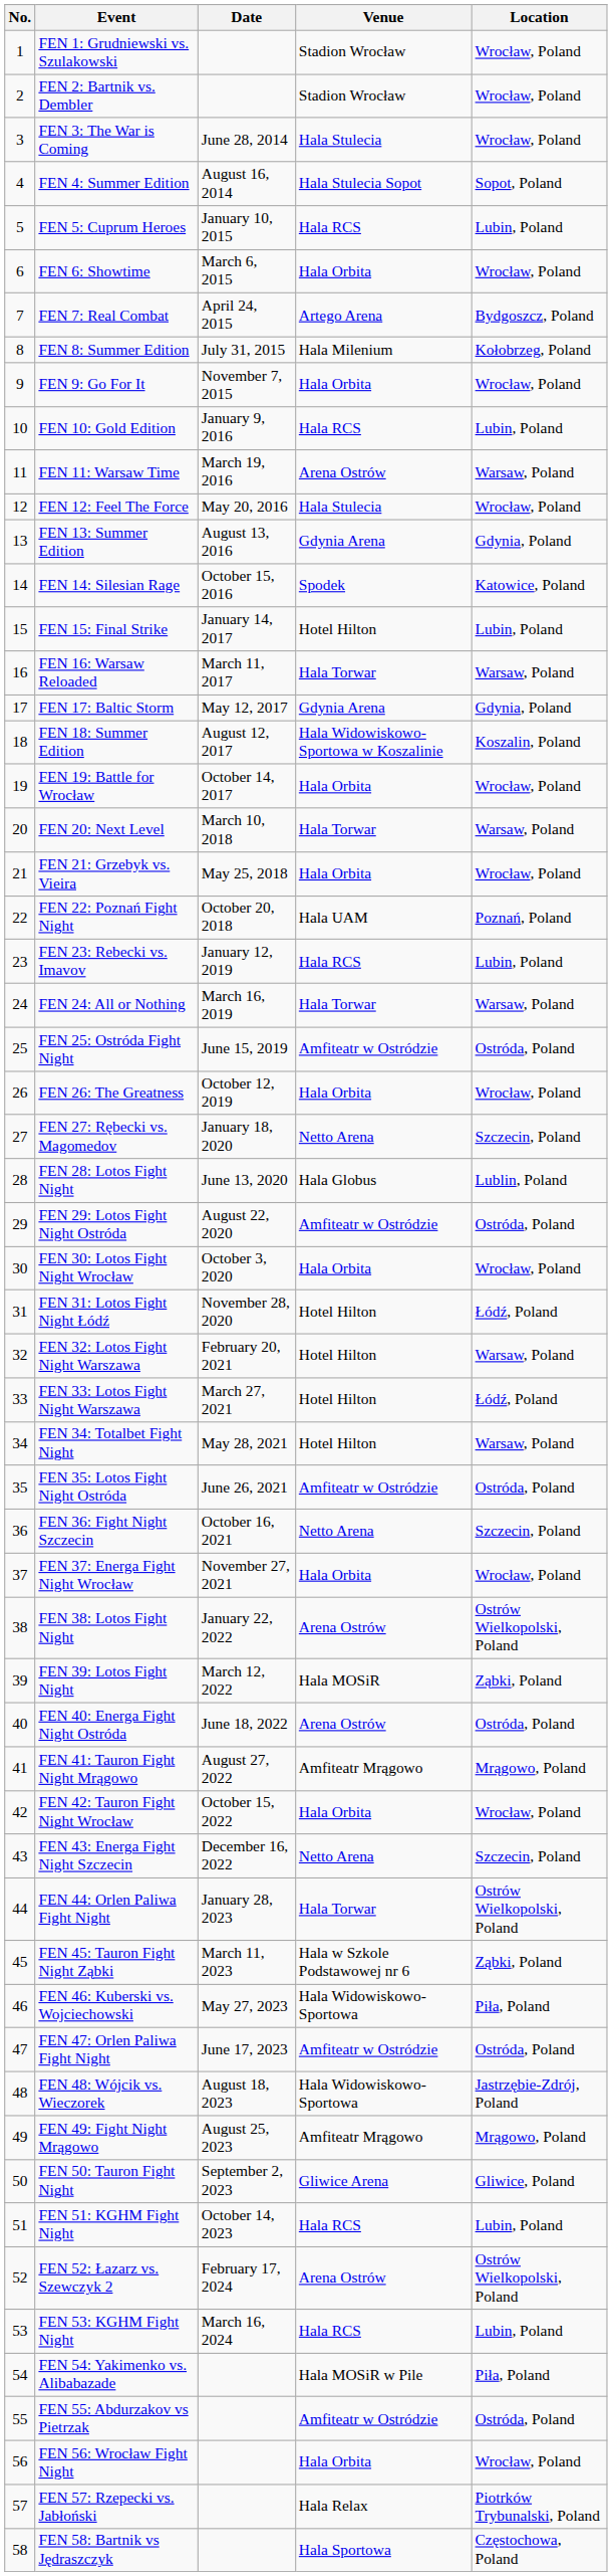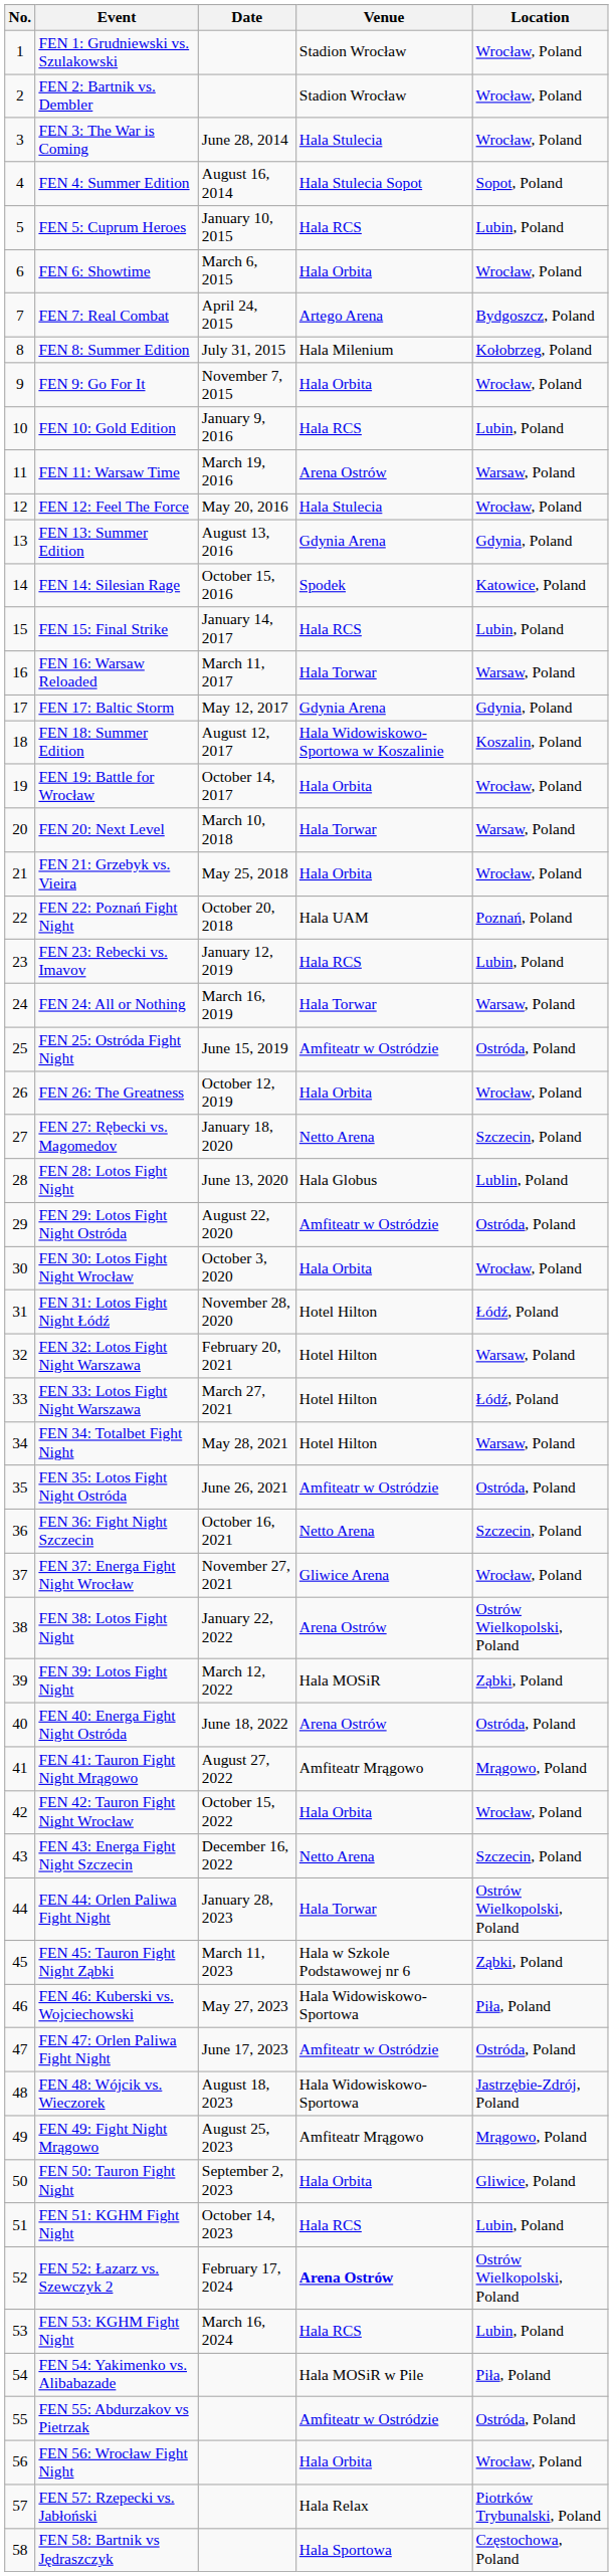 <table class="wikitable sortable" style="width:90%; margin:auto; font-size:90%;">
 <tr>
 <th>No.</th>
 <th>Event</th>
 <th>Date</th>
 <th>Venue</th>
 <th>Location</th>
 </tr>
 <tr>
 <td align=center>1</td>
 <td><a href='#'>FEN 1: Grudniewski vs. Szulakowski</a></td>
 <td></td>
 <td>Stadion Wrocław</td>
 <td> <a href='#'>Wrocław</a>, Poland</td>
 </tr>
 <tr>
 <td align=center>2</td>
 <td><a href='#'>FEN 2: Bartnik vs. Dembler</a></td>
 <td></td>
 <td>Stadion Wrocław</td>
 <td> <a href='#'>Wrocław</a>, Poland</td>
 </tr>
 <tr>
 <td align=center>3</td>
 <td><a href='#'>FEN 3: The War is Coming</a></td>
 <td>June 28, 2014</td>
 <td><a href='#'>Hala Stulecia</a></td>
 <td> <a href='#'>Wrocław</a>, Poland</td>
 </tr>
 <tr>
 <td align=center>4</td>
 <td><a href='#'>FEN 4: Summer Edition</a></td>
 <td>August 16, 2014</td>
 <td><a href='#'>Hala Stulecia Sopot</a></td>
 <td> <a href='#'>Sopot</a>, Poland</td>
 </tr>
 <tr>
 <td align=center>5</td>
 <td><a href='#'>FEN 5: Cuprum Heroes</a></td>
 <td>January 10, 2015</td>
 <td><a href='#'>Hala RCS</a></td>
 <td> <a href='#'>Lubin</a>, Poland</td>
 </tr>
 <tr>
 <td align=center>6</td>
 <td><a href='#'>FEN 6: Showtime</a></td>
 <td>March 6, 2015</td>
 <td><a href='#'>Hala Orbita</a></td>
 <td> <a href='#'>Wrocław</a>, Poland</td>
 </tr>
 <tr>
 <td align=center>7</td>
 <td><a href='#'>FEN 7: Real Combat</a></td>
 <td>April 24, 2015</td>
 <td><a href='#'>Artego Arena</a></td>
 <td> <a href='#'>Bydgoszcz</a>, Poland</td>
 </tr>
 <tr>
 <td align=center>8</td>
 <td><a href='#'>FEN 8: Summer Edition</a></td>
 <td>July 31, 2015</td>
 <td>Hala Milenium</td>
 <td> <a href='#'>Kołobrzeg</a>, Poland</td>
 </tr>
 <tr>
 <td align=center>9</td>
 <td><a href='#'>FEN 9: Go For It</a></td>
 <td>November 7, 2015</td>
 <td><a href='#'>Hala Orbita</a></td>
 <td> <a href='#'>Wrocław</a>, Poland</td>
 </tr>
 <tr>
 <td align=center>10</td>
 <td><a href='#'>FEN 10: Gold Edition</a></td>
 <td>January 9, 2016</td>
 <td><a href='#'>Hala RCS</a></td>
 <td> <a href='#'>Lubin</a>, Poland</td>
 </tr>
 <tr>
 <td align=center>11</td>
 <td><a href='#'>FEN 11: Warsaw Time</a></td>
 <td>March 19, 2016</td>
 <td><a href='#'>Arena Ostrów</a></td>
 <td> <a href='#'>Warsaw</a>, Poland</td>
 </tr>
 <tr>
 <td align=center>12</td>
 <td><a href='#'>FEN 12: Feel The Force</a></td>
 <td>May 20, 2016</td>
 <td><a href='#'>Hala Stulecia</a></td>
 <td> <a href='#'>Wrocław</a>, Poland</td>
 </tr>
 <tr>
 <td align=center>13</td>
 <td><a href='#'>FEN 13: Summer Edition</a></td>
 <td>August 13, 2016</td>
 <td><a href='#'>Gdynia Arena</a></td>
 <td> <a href='#'>Gdynia</a>, Poland</td>
 </tr>
 <tr>
 <td align=center>14</td>
 <td><a href='#'>FEN 14: Silesian Rage</a></td>
 <td>October 15, 2016</td>
 <td><a href='#'>Spodek</a></td>
 <td> <a href='#'>Katowice</a>, Poland</td>
 </tr>
 <tr>
 <td align=center>15</td>
 <td><a href='#'>FEN 15: Final Strike</a></td>
 <td>January 14, 2017</td>
-<td>Hotel Hilton</td>
+<td><a href='#'>Hala RCS</a></td>
 <td> <a href='#'>Lubin</a>, Poland</td>
 </tr>
 <tr>
 <td align=center>16</td>
 <td><a href='#'>FEN 16: Warsaw Reloaded</a></td>
 <td>March 11, 2017</td>
 <td><a href='#'>Hala Torwar</a></td>
 <td> <a href='#'>Warsaw</a>, Poland</td>
 </tr>
 <tr>
 <td align=center>17</td>
 <td><a href='#'>FEN 17: Baltic Storm</a></td>
 <td>May 12, 2017</td>
 <td><a href='#'>Gdynia Arena</a></td>
 <td> <a href='#'>Gdynia</a>, Poland</td>
 </tr>
 <tr>
 <td align=center>18</td>
 <td><a href='#'>FEN 18: Summer Edition</a></td>
 <td>August 12, 2017</td>
 <td><a href='#'>Hala Widowiskowo-Sportowa w Koszalinie</a></td>
 <td> <a href='#'>Koszalin</a>, Poland</td>
 </tr>
 <tr>
 <td align=center>19</td>
 <td><a href='#'>FEN 19: Battle for Wrocław</a></td>
 <td>October 14, 2017</td>
 <td><a href='#'>Hala Orbita</a></td>
 <td> <a href='#'>Wrocław</a>, Poland</td>
 </tr>
 <tr>
 <td align=center>20</td>
 <td><a href='#'>FEN 20: Next Level</a></td>
 <td>March 10, 2018</td>
 <td><a href='#'>Hala Torwar</a></td>
 <td> <a href='#'>Warsaw</a>, Poland</td>
 </tr>
 <tr>
 <td align=center>21</td>
 <td><a href='#'>FEN 21: Grzebyk vs. Vieira</a></td>
 <td>May 25, 2018</td>
 <td><a href='#'>Hala Orbita</a></td>
 <td> <a href='#'>Wrocław</a>, Poland</td>
 </tr>
 <tr>
 <td align=center>22</td>
 <td><a href='#'>FEN 22: Poznań Fight Night</a></td>
 <td>October 20, 2018</td>
 <td>Hala UAM</td>
 <td> <a href='#'>Poznań</a>, Poland</td>
 </tr>
 <tr>
 <td align=center>23</td>
 <td><a href='#'>FEN 23: Rebecki vs. Imavov</a></td>
 <td>January 12, 2019</td>
 <td><a href='#'>Hala RCS</a></td>
 <td> <a href='#'>Lubin</a>, Poland</td>
 </tr>
 <tr>
 <td align=center>24</td>
 <td><a href='#'>FEN 24: All or Nothing</a></td>
 <td>March 16, 2019</td>
 <td><a href='#'>Hala Torwar</a></td>
 <td> <a href='#'>Warsaw</a>, Poland</td>
 </tr>
 <tr>
 <td align=center>25</td>
 <td><a href='#'>FEN 25: Ostróda Fight Night</a></td>
 <td>June 15, 2019</td>
 <td><a href='#'>Amfiteatr w Ostródzie</a></td>
 <td> <a href='#'>Ostróda</a>, Poland</td>
 </tr>
 <tr>
 <td align=center>26</td>
 <td><a href='#'>FEN 26: The Greatness</a></td>
 <td>October 12, 2019</td>
 <td><a href='#'>Hala Orbita</a></td>
 <td> <a href='#'>Wrocław</a>, Poland</td>
 </tr>
 <tr>
 <td align=center>27</td>
 <td><a href='#'>FEN 27: Rębecki vs. Magomedov</a></td>
 <td>January 18, 2020</td>
 <td><a href='#'>Netto Arena</a></td>
 <td> <a href='#'>Szczecin</a>, Poland</td>
 </tr>
 <tr>
 <td align=center>28</td>
 <td><a href='#'>FEN 28: Lotos Fight Night</a></td>
 <td>June 13, 2020</td>
 <td>Hala Globus</td>
 <td> <a href='#'>Lublin</a>, Poland</td>
 </tr>
 <tr>
 <td align=center>29</td>
 <td><a href='#'>FEN 29: Lotos Fight Night Ostróda</a></td>
 <td>August 22, 2020</td>
 <td><a href='#'>Amfiteatr w Ostródzie</a></td>
 <td> <a href='#'>Ostróda</a>, Poland</td>
 </tr>
 <tr>
 <td align=center>30</td>
 <td><a href='#'>FEN 30: Lotos Fight Night Wrocław</a></td>
 <td>October 3, 2020</td>
 <td><a href='#'>Hala Orbita</a></td>
 <td> <a href='#'>Wrocław</a>, Poland</td>
 </tr>
 <tr>
 <td align=center>31</td>
 <td><a href='#'>FEN 31: Lotos Fight Night Łódź</a></td>
 <td>November 28, 2020</td>
 <td>Hotel Hilton</td>
 <td> <a href='#'>Łódź</a>, Poland</td>
 </tr>
 <tr>
 <td align=center>32</td>
 <td><a href='#'>FEN 32: Lotos Fight Night Warszawa</a></td>
 <td>February 20, 2021</td>
 <td>Hotel Hilton</td>
 <td> <a href='#'>Warsaw</a>, Poland</td>
 </tr>
 <tr>
 <td align=center>33</td>
 <td><a href='#'>FEN 33: Lotos Fight Night Warszawa</a></td>
 <td>March 27, 2021</td>
 <td>Hotel Hilton</td>
 <td> <a href='#'>Łódź</a>, Poland</td>
 </tr>
 <tr>
 <td align=center>34</td>
 <td><a href='#'>FEN 34: Totalbet Fight Night</a></td>
 <td>May 28, 2021</td>
 <td>Hotel Hilton</td>
 <td> <a href='#'>Warsaw</a>, Poland</td>
 </tr>
 <tr>
 <td align=center>35</td>
 <td><a href='#'>FEN 35: Lotos Fight Night Ostróda</a></td>
 <td>June 26, 2021</td>
 <td><a href='#'>Amfiteatr w Ostródzie</a></td>
 <td> <a href='#'>Ostróda</a>, Poland</td>
 </tr>
 <tr>
 <td align=center>36</td>
 <td><a href='#'>FEN 36: Fight Night Szczecin</a></td>
 <td>October 16, 2021</td>
 <td><a href='#'>Netto Arena</a></td>
 <td> <a href='#'>Szczecin</a>, Poland</td>
 </tr>
 <tr>
 <td align=center>37</td>
 <td><a href='#'>FEN 37: Energa Fight Night Wrocław</a></td>
 <td>November 27, 2021</td>
-<td><a href='#'>Hala Orbita</a></td>
+<td><a href='#'>Gliwice Arena</a></td>
 <td> <a href='#'>Wrocław</a>, Poland</td>
 </tr>
 <tr>
 <td align=center>38</td>
 <td><a href='#'>FEN 38: Lotos Fight Night</a></td>
 <td>January 22, 2022</td>
 <td><a href='#'>Arena Ostrów</a></td>
 <td> <a href='#'>Ostrów Wielkopolski</a>, Poland</td>
 </tr>
 <tr>
 <td align=center>39</td>
 <td><a href='#'>FEN 39: Lotos Fight Night</a></td>
 <td>March 12, 2022</td>
 <td>Hala MOSiR</td>
 <td> <a href='#'>Ząbki</a>, Poland</td>
 </tr>
 <tr>
 <td align=center>40</td>
 <td><a href='#'>FEN 40: Energa Fight Night Ostróda</a></td>
 <td>June 18, 2022</td>
 <td><a href='#'>Arena Ostrów</a></td>
 <td> <a href='#'>Ostróda</a>, Poland</td>
 </tr>
 <tr>
 <td align=center>41</td>
 <td><a href='#'>FEN 41: Tauron Fight Night Mrągowo</a></td>
 <td>August 27, 2022</td>
 <td>Amfiteatr Mrągowo</td>
 <td> <a href='#'>Mrągowo</a>, Poland</td>
 </tr>
 <tr>
 <td align=center>42</td>
 <td><a href='#'>FEN 42: Tauron Fight Night Wrocław</a></td>
 <td>October 15, 2022</td>
 <td><a href='#'>Hala Orbita</a></td>
 <td> <a href='#'>Wrocław</a>, Poland</td>
 </tr>
 <tr>
 <td align=center>43</td>
 <td><a href='#'>FEN 43: Energa Fight Night Szczecin</a></td>
 <td>December 16, 2022</td>
 <td><a href='#'>Netto Arena</a></td>
 <td> <a href='#'>Szczecin</a>, Poland</td>
 </tr>
 <tr>
 <td align=center>44</td>
 <td><a href='#'>FEN 44: Orlen Paliwa Fight Night</a></td>
 <td>January 28, 2023</td>
 <td><a href='#'>Hala Torwar</a></td>
 <td> <a href='#'>Ostrów Wielkopolski</a>, Poland</td>
 </tr>
 <tr>
 <td align=center>45</td>
 <td><a href='#'>FEN 45: Tauron Fight Night Ząbki</a></td>
 <td>March 11, 2023</td>
 <td>Hala w Szkole Podstawowej nr 6</td>
 <td> <a href='#'>Ząbki</a>, Poland</td>
 </tr>
 <tr>
 <td align=center>46</td>
 <td><a href='#'>FEN 46: Kuberski vs. Wojciechowski</a></td>
 <td>May 27, 2023</td>
 <td>Hala Widowiskowo-Sportowa</td>
 <td> <a href='#'>Piła</a>, Poland</td>
 </tr>
 <tr>
 <td align=center>47</td>
 <td><a href='#'>FEN 47: Orlen Paliwa Fight Night</a></td>
 <td>June 17, 2023</td>
 <td><a href='#'>Amfiteatr w Ostródzie</a></td>
 <td> <a href='#'>Ostróda</a>, Poland</td>
 </tr>
 <tr>
 <td align=center>48</td>
 <td><a href='#'>FEN 48: Wójcik vs. Wieczorek</a></td>
 <td>August 18, 2023</td>
 <td>Hala Widowiskowo-Sportowa</td>
 <td> <a href='#'>Jastrzębie-Zdrój</a>, Poland</td>
 </tr>
 <tr>
 <td align=center>49</td>
 <td><a href='#'>FEN 49: Fight Night Mrągowo</a></td>
 <td>August 25, 2023</td>
 <td>Amfiteatr Mrągowo</td>
 <td> <a href='#'>Mrągowo</a>, Poland</td>
 </tr>
 <tr>
 <td align=center>50</td>
 <td><a href='#'>FEN 50: Tauron Fight Night</a></td>
 <td>September 2, 2023</td>
-<td><a href='#'>Gliwice Arena</a></td>
+<td><a href='#'>Hala Orbita</a></td>
 <td> <a href='#'>Gliwice</a>, Poland</td>
 </tr>
 <tr>
 <td align=center>51</td>
 <td><a href='#'>FEN 51: KGHM Fight Night</a></td>
 <td>October 14, 2023</td>
 <td><a href='#'>Hala RCS</a></td>
 <td> <a href='#'>Lubin</a>, Poland</td>
 </tr>
 <tr>
 <td align=center>52</td>
 <td><a href='#'>FEN 52: Łazarz vs. Szewczyk 2</a></td>
 <td>February 17, 2024</td>
-<td><a href='#'>Arena Ostrów</a></td>
+<td><strong><a href='#'>Arena Ostrów</a></strong></td>
 <td> <a href='#'>Ostrów Wielkopolski</a>, Poland</td>
 </tr>
 <tr>
 <td align=center>53</td>
 <td><a href='#'>FEN 53: KGHM Fight Night</a></td>
 <td>March 16, 2024</td>
 <td><a href='#'>Hala RCS</a></td>
 <td> <a href='#'>Lubin</a>, Poland</td>
 </tr>
 <tr>
 <td align=center>54</td>
 <td><a href='#'>FEN 54: Yakimenko vs. Alibabazade</a></td>
 <td></td>
 <td>Hala MOSiR w Pile</td>
 <td> <a href='#'>Piła</a>, Poland</td>
 </tr>
 <tr>
 <td align=center>55</td>
 <td><a href='#'>FEN 55: Abdurzakov vs Pietrzak</a></td>
 <td></td>
 <td><a href='#'>Amfiteatr w Ostródzie</a></td>
 <td> <a href='#'>Ostróda</a>, Poland</td>
 </tr>
 <tr>
 <td align=center>56</td>
 <td><a href='#'>FEN 56: Wrocław Fight Night</a></td>
 <td></td>
 <td><a href='#'>Hala Orbita</a></td>
 <td> <a href='#'>Wrocław</a>, Poland</td>
 </tr>
 <tr>
 <td align=center>57</td>
 <td><a href='#'>FEN 57: Rzepecki vs. Jabłoński</a></td>
 <td></td>
 <td>Hala Relax</td>
 <td> <a href='#'>Piotrków Trybunalski</a>, Poland</td>
 </tr>
 <tr>
 <td align=center>58</td>
 <td><a href='#'>FEN 58: Bartnik vs Jędraszczyk</a></td>
 <td></td>
 <td><a href='#'>Hala Sportowa</a></td>
 <td> <a href='#'>Częstochowa</a>, Poland</td>
 </tr>
 </table>
